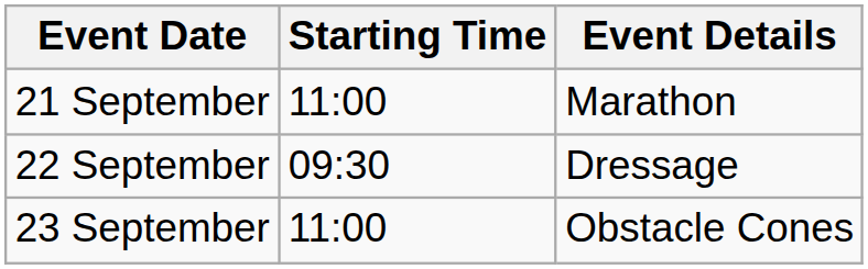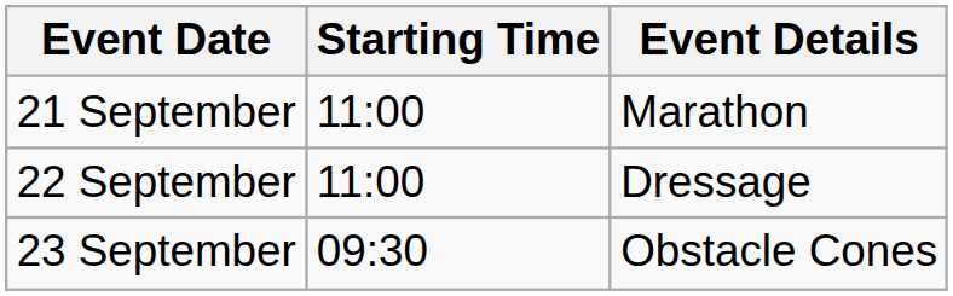 <table class="wikitable">
 <tr>
 <th>Event Date</th>
 <th>Starting Time</th>
 <th>Event Details</th>
 </tr>
 <tr>
 <td>21 September</td>
 <td>11:00</td>
 <td>Marathon</td>
 </tr>
 <tr>
 <td>22 September</td>
-<td>09:30</td>
+<td>11:00</td>
 <td>Dressage</td>
 </tr>
 <tr>
 <td>23 September</td>
-<td>11:00</td>
+<td>09:30</td>
 <td>Obstacle Cones</td>
 </tr>
 </table>
